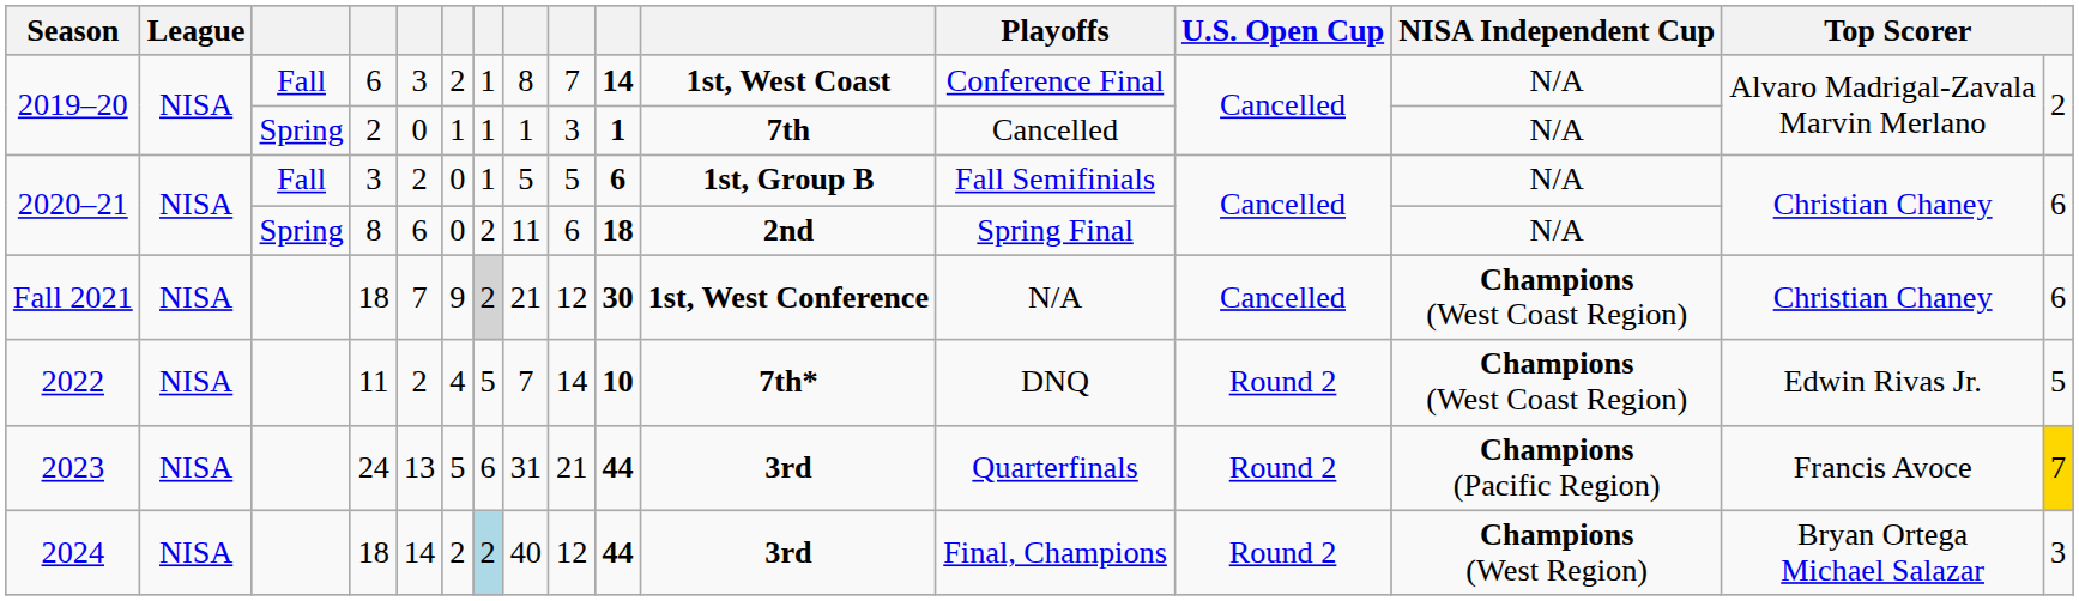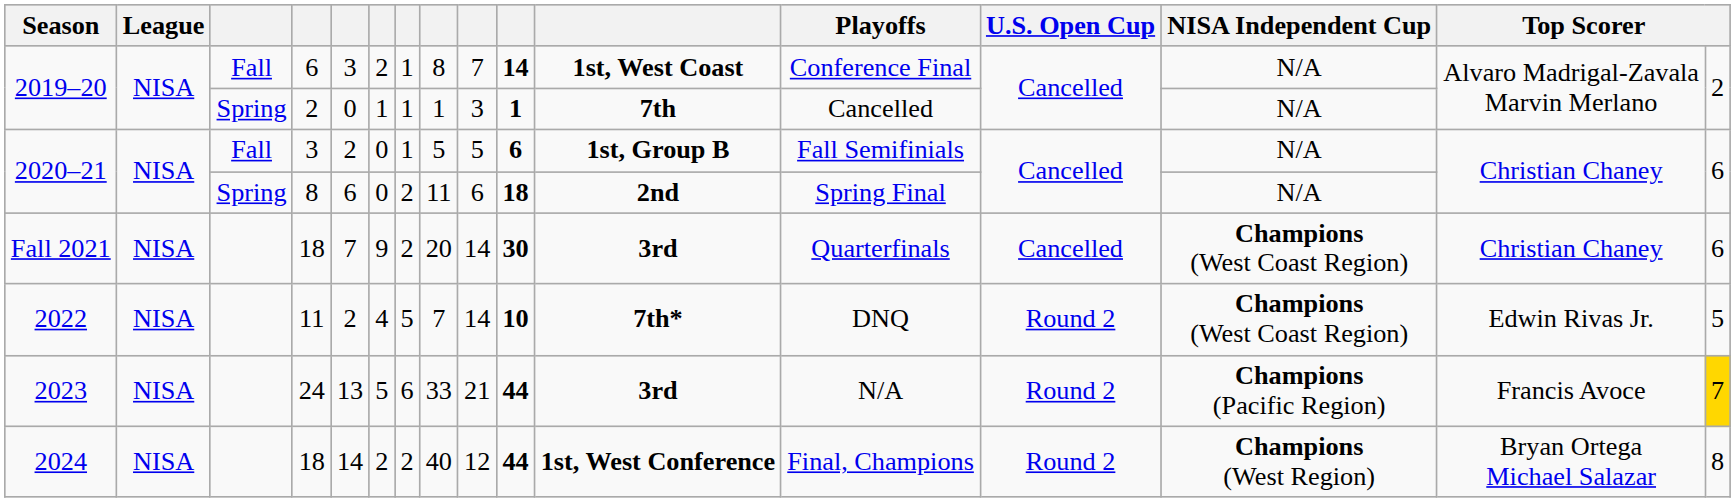 <table class="wikitable sortable" style="text-align: center">
 <tr>
 <th scope="col">Season</th>
 <th scope="col" class="unsortable">League</th>
 <th scope="col" class="unsortable"></th>
 <th scope="col"></th>
 <th scope="col"></th>
 <th scope="col"></th>
 <th scope="col"></th>
 <th scope="col"></th>
 <th scope="col"></th>
 <th scope="col"></th>
 <th scope="col"></th>
 <th scope="col" class="unsortable"><strong>Playoffs</strong></th>
 <th scope="col" class="unsortable"><a href='#'>U.S. Open Cup</a></th>
 <th>NISA Independent Cup</th>
 <th colspan="2" scope="col" class="unsortable">Top Scorer</th>
 </tr>
 <tr>
 <td rowspan="2"><a href='#'>2019–20</a></td>
 <td rowspan="2"><a href='#'>NISA</a></td>
 <td><a href='#'>Fall</a></td>
 <td>6</td>
 <td>3</td>
 <td>2</td>
 <td>1</td>
 <td>8</td>
 <td>7</td>
 <td><strong>14</strong></td>
 <td><strong>1st, West Coast</strong></td>
 <td><a href='#'>Conference Final</a></td>
 <td rowspan="2"><a href='#'>Cancelled</a></td>
 <td>N/A</td>
 <td rowspan="2"> Alvaro Madrigal-Zavala<br> Marvin Merlano</td>
 <td rowspan="2">2</td>
 </tr>
 <tr>
 <td><a href='#'>Spring</a></td>
 <td>2</td>
 <td>0</td>
 <td>1</td>
 <td>1</td>
 <td>1</td>
 <td>3</td>
 <td><strong>1</strong></td>
 <td><strong>7th</strong></td>
 <td>Cancelled</td>
 <td>N/A</td>
 </tr>
 <tr>
 <td rowspan="2"><a href='#'>2020–21</a></td>
 <td rowspan="2"><a href='#'>NISA</a></td>
 <td><a href='#'>Fall</a></td>
 <td>3</td>
 <td>2</td>
 <td>0</td>
 <td>1</td>
 <td>5</td>
 <td>5</td>
 <td><strong>6</strong></td>
 <td><strong>1st, Group B</strong></td>
 <td><a href='#'>Fall Semifinials</a></td>
 <td rowspan="2"><a href='#'>Cancelled</a></td>
 <td>N/A</td>
 <td rowspan="2"> <a href='#'>Christian Chaney</a></td>
 <td rowspan="2">6</td>
 </tr>
 <tr>
 <td><a href='#'>Spring</a></td>
 <td>8</td>
 <td>6</td>
 <td>0</td>
 <td>2</td>
 <td>11</td>
 <td>6</td>
 <td><strong>18</strong></td>
 <td><strong>2nd</strong></td>
 <td><a href='#'>Spring Final</a></td>
 <td>N/A</td>
 </tr>
 <tr>
 <td><a href='#'>Fall 2021</a></td>
 <td><a href='#'>NISA</a></td>
 <td></td>
 <td>18</td>
 <td>7</td>
 <td>9</td>
-<td style="background: lightgrey;">2</td>
-<td>21</td>
-<td>12</td>
+<td>2</td>
+<td>20</td>
+<td>14</td>
 <td><strong>30</strong></td>
-<td><strong>1st, West Conference</strong></td>
-<td>N/A</td>
+<td><strong>3rd</strong></td>
+<td><a href='#'>Quarterfinals</a></td>
 <td><a href='#'>Cancelled</a></td>
 <td><strong>Champions</strong><br>(West Coast Region)</td>
 <td> <a href='#'>Christian Chaney</a></td>
 <td>6</td>
 </tr>
 <tr>
 <td><a href='#'>2022</a></td>
 <td><a href='#'>NISA</a></td>
 <td></td>
 <td>11</td>
 <td>2</td>
 <td>4</td>
 <td>5</td>
 <td>7</td>
 <td>14</td>
 <td><strong>10</strong></td>
 <td><strong>7th*</strong></td>
 <td>DNQ</td>
 <td><a href='#'>Round 2</a></td>
 <td><strong>Champions</strong><br>(West Coast Region)</td>
 <td> Edwin Rivas Jr.</td>
 <td>5</td>
 </tr>
 <tr>
 <td><a href='#'>2023</a></td>
 <td><a href='#'>NISA</a></td>
 <td></td>
 <td>24</td>
 <td>13</td>
 <td>5</td>
 <td>6</td>
-<td>31</td>
+<td>33</td>
 <td>21</td>
 <td><strong>44</strong></td>
 <td><strong>3rd</strong></td>
-<td><a href='#'>Quarterfinals</a></td>
+<td>N/A</td>
 <td><a href='#'>Round 2</a></td>
 <td><strong>Champions</strong><br>(Pacific Region)</td>
 <td> Francis Avoce</td>
 <td style="background: gold;">7</td>
 </tr>
 <tr>
 <td><a href='#'>2024</a></td>
 <td><a href='#'>NISA</a></td>
 <td></td>
 <td>18</td>
 <td>14</td>
 <td>2</td>
-<td style="background: lightblue;">2</td>
+<td>2</td>
 <td>40</td>
 <td>12</td>
 <td><strong>44</strong></td>
-<td><strong>3rd</strong></td>
+<td><strong>1st, West Conference</strong></td>
 <td><a href='#'>Final, Champions</a></td>
 <td><a href='#'>Round 2</a></td>
 <td><strong>Champions</strong><br>(West Region)</td>
 <td> Bryan Ortega<br> <a href='#'>Michael Salazar</a></td>
-<td>3</td>
+<td>8</td>
 </tr>
 </table>
